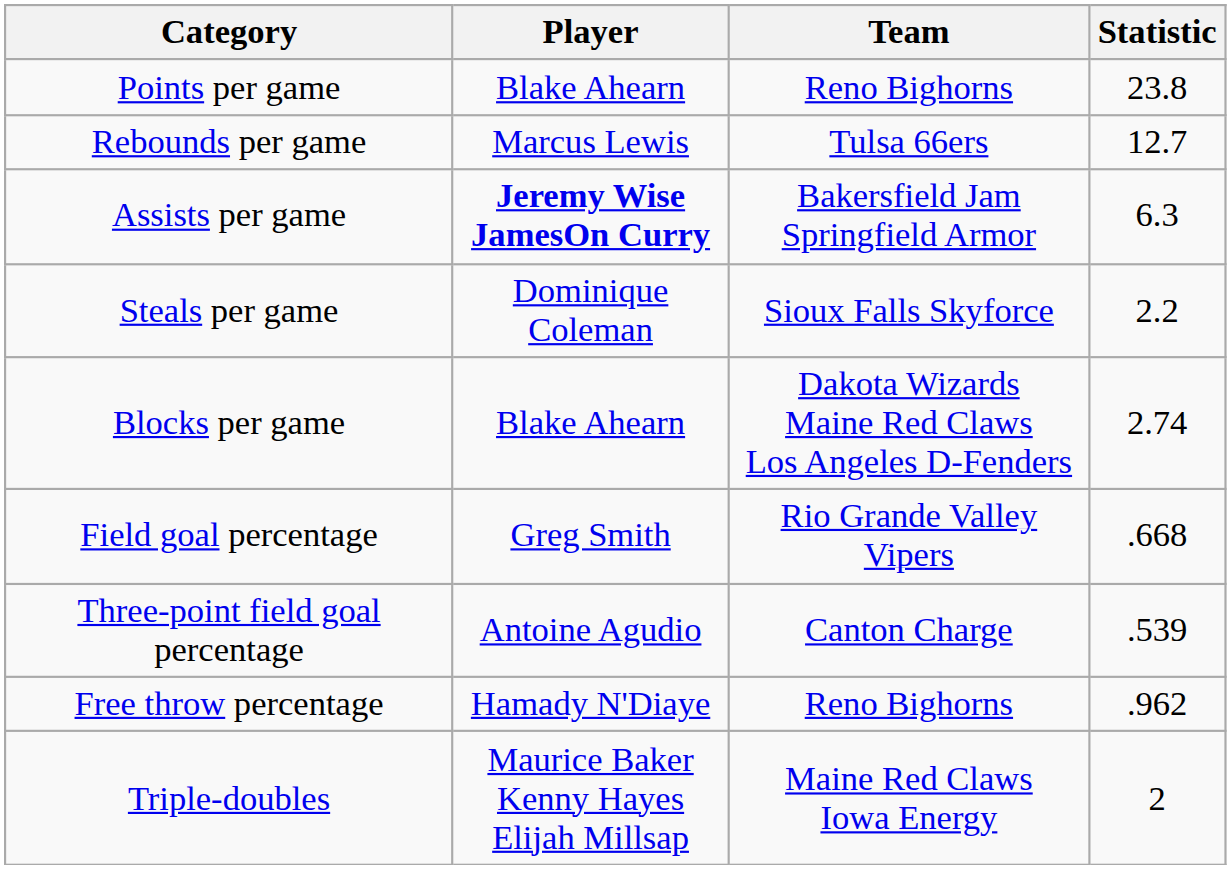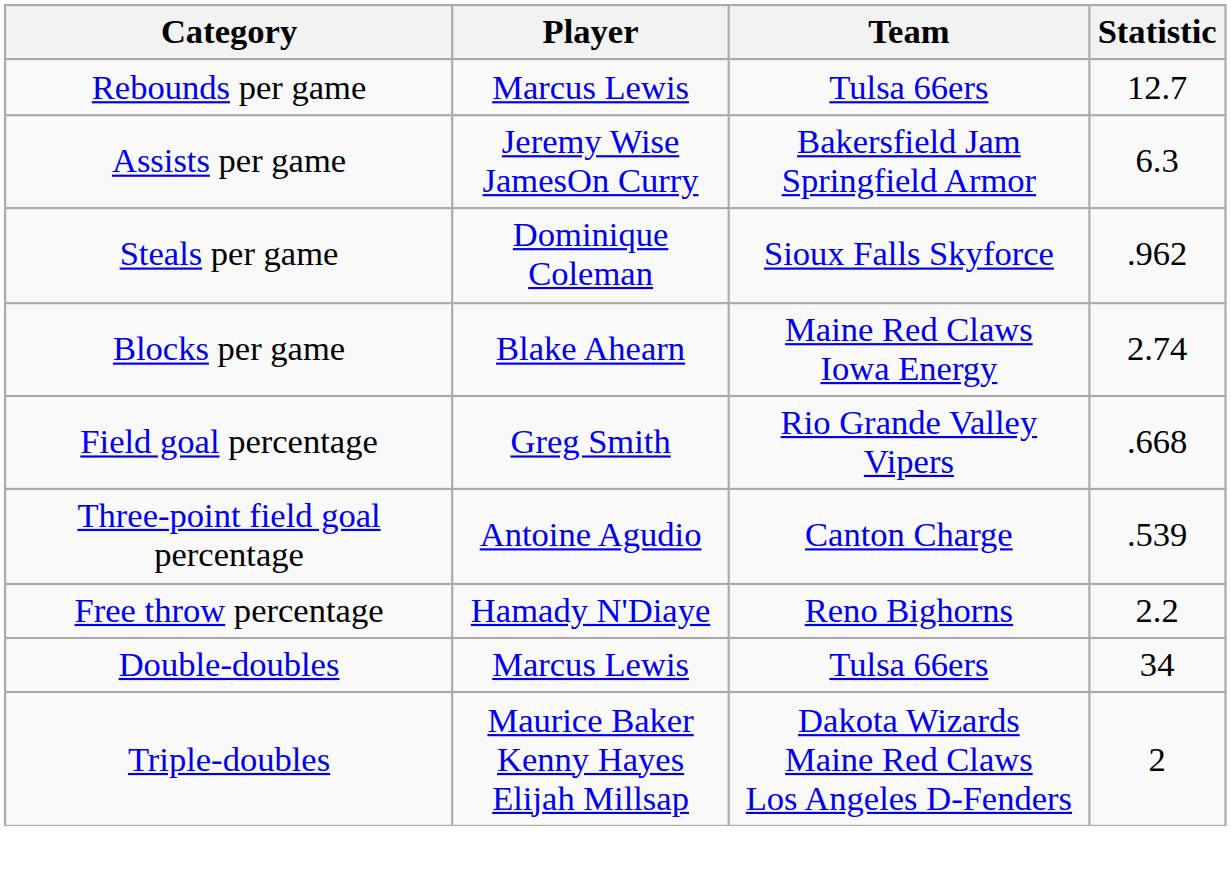 <table class="wikitable" style="text-align:center">
 <tr>
 <th style="width:200px">Category</th>
 <th style="width:120px">Player</th>
 <th style="width:160px">Team</th>
 <th style="width:40px">Statistic</th>
-</tr>
-<tr>
-<td><a href='#'>Points</a> per game</td>
-<td><a href='#'>Blake Ahearn</a></td>
-<td><a href='#'>Reno Bighorns</a></td>
-<td>23.8</td>
 </tr>
 <tr>
 <td><a href='#'>Rebounds</a> per game</td>
 <td><a href='#'>Marcus Lewis</a></td>
 <td><a href='#'>Tulsa 66ers</a></td>
 <td>12.7</td>
 </tr>
 <tr>
 <td><a href='#'>Assists</a> per game</td>
-<td><strong><a href='#'>Jeremy Wise</a><br><a href='#'>JamesOn Curry</a></strong></td>
+<td><a href='#'>Jeremy Wise</a><br><a href='#'>JamesOn Curry</a></td>
 <td><a href='#'>Bakersfield Jam</a><br><a href='#'>Springfield Armor</a></td>
 <td>6.3</td>
 </tr>
 <tr>
 <td><a href='#'>Steals</a> per game</td>
 <td><a href='#'>Dominique Coleman</a></td>
 <td><a href='#'>Sioux Falls Skyforce</a></td>
-<td>2.2</td>
+<td>.962</td>
 </tr>
 <tr>
 <td><a href='#'>Blocks</a> per game</td>
 <td><a href='#'>Blake Ahearn</a></td>
-<td><a href='#'>Dakota Wizards</a><br><a href='#'>Maine Red Claws</a><br><a href='#'>Los Angeles D-Fenders</a></td>
+<td><a href='#'>Maine Red Claws</a><br><a href='#'>Iowa Energy</a></td>
 <td>2.74</td>
 </tr>
 <tr>
 <td><a href='#'>Field goal</a> percentage</td>
 <td><a href='#'>Greg Smith</a></td>
 <td><a href='#'>Rio Grande Valley Vipers</a></td>
 <td>.668</td>
 </tr>
 <tr>
 <td><a href='#'>Three-point field goal</a> percentage</td>
 <td><a href='#'>Antoine Agudio</a></td>
 <td><a href='#'>Canton Charge</a></td>
 <td>.539</td>
 </tr>
 <tr>
 <td><a href='#'>Free throw</a> percentage</td>
 <td><a href='#'>Hamady N'Diaye</a></td>
 <td><a href='#'>Reno Bighorns</a></td>
-<td>.962</td>
+<td>2.2</td>
+</tr>
+<tr>
+<td><a href='#'>Double-doubles</a></td>
+<td><a href='#'>Marcus Lewis</a></td>
+<td><a href='#'>Tulsa 66ers</a></td>
+<td>34</td>
 </tr>
 <tr>
 <td><a href='#'>Triple-doubles</a></td>
 <td><a href='#'>Maurice Baker</a><br><a href='#'>Kenny Hayes</a><br><a href='#'>Elijah Millsap</a></td>
-<td><a href='#'>Maine Red Claws</a><br><a href='#'>Iowa Energy</a></td>
+<td><a href='#'>Dakota Wizards</a><br><a href='#'>Maine Red Claws</a><br><a href='#'>Los Angeles D-Fenders</a></td>
 <td>2</td>
 </tr>
 </table>
